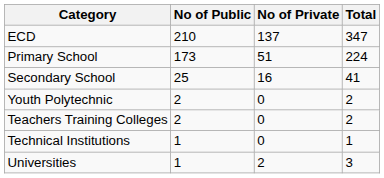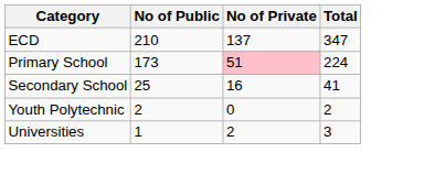 <table class="wikitable">
 <tr>
 <th>Category</th>
 <th>No of Public</th>
 <th>No of Private</th>
 <th>Total</th>
 </tr>
 <tr>
 <td>ECD</td>
 <td>210</td>
 <td>137</td>
 <td>347</td>
 </tr>
 <tr>
 <td>Primary School</td>
 <td>173</td>
-<td>51</td>
+<td style="background: pink;">51</td>
 <td>224</td>
 </tr>
 <tr>
 <td>Secondary School</td>
 <td>25</td>
 <td>16</td>
 <td>41</td>
 </tr>
 <tr>
 <td>Youth Polytechnic</td>
 <td>2</td>
 <td>0</td>
 <td>2</td>
 </tr>
 <tr>
-<td>Teachers Training Colleges</td>
-<td>2</td>
-<td>0</td>
-<td>2</td>
-</tr>
-<tr>
-<td>Technical Institutions</td>
-<td>1</td>
-<td>0</td>
-<td>1</td>
-</tr>
-<tr>
 <td>Universities</td>
 <td>1</td>
 <td>2</td>
 <td>3</td>
 </tr>
 </table>
